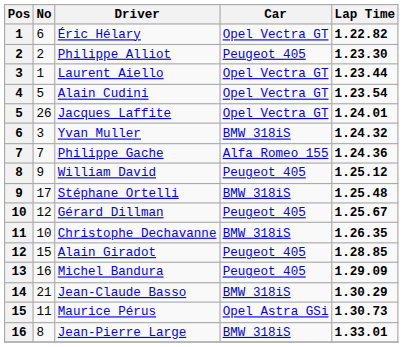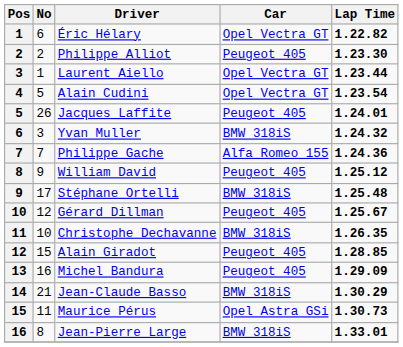 <table class="wikitable" style="font-size: 85%;">
 <tr>
 <th>Pos</th>
 <th>No</th>
 <th>Driver</th>
 <th>Car</th>
 <th>Lap Time</th>
 </tr>
 <tr>
 <th>1</th>
 <td>6</td>
 <td> <a href='#'>Éric Hélary</a></td>
 <td><a href='#'> Opel Vectra GT</a></td>
 <td><strong>1.22.82</strong></td>
 </tr>
 <tr>
 <th>2</th>
 <td>2</td>
 <td> <a href='#'>Philippe Alliot</a></td>
 <td><a href='#'>Peugeot 405</a></td>
 <td><strong>1.23.30</strong></td>
 </tr>
 <tr>
 <th>3</th>
 <td>1</td>
 <td> <a href='#'>Laurent Aiello</a></td>
 <td><a href='#'> Opel Vectra GT</a></td>
 <td><strong>1.23.44</strong></td>
 </tr>
 <tr>
 <th>4</th>
 <td>5</td>
 <td> <a href='#'>Alain Cudini</a></td>
 <td><a href='#'> Opel Vectra GT</a></td>
 <td><strong>1.23.54</strong></td>
 </tr>
 <tr>
 <th>5</th>
 <td>26</td>
 <td> <a href='#'>Jacques Laffite</a></td>
-<td><a href='#'> Opel Vectra GT</a></td>
+<td><a href='#'>Peugeot 405</a></td>
 <td><strong>1.24.01</strong></td>
 </tr>
 <tr>
 <th>6</th>
 <td>3</td>
 <td> <a href='#'>Yvan Muller</a></td>
 <td><a href='#'>BMW 318iS</a></td>
 <td><strong>1.24.32</strong></td>
 </tr>
 <tr>
 <th>7</th>
 <td>7</td>
 <td> <a href='#'>Philippe Gache</a></td>
 <td><a href='#'>Alfa Romeo 155</a></td>
 <td><strong>1.24.36</strong></td>
 </tr>
 <tr>
 <th>8</th>
 <td>9</td>
 <td> <a href='#'>William David</a></td>
 <td><a href='#'>Peugeot 405</a></td>
 <td><strong>1.25.12</strong></td>
 </tr>
 <tr>
 <th>9</th>
 <td>17</td>
 <td> <a href='#'>Stéphane Ortelli</a></td>
 <td><a href='#'>BMW 318iS</a></td>
 <td><strong>1.25.48</strong></td>
 </tr>
 <tr>
 <th>10</th>
 <td>12</td>
 <td> <a href='#'>Gérard Dillman</a></td>
 <td><a href='#'>Peugeot 405</a></td>
 <td><strong>1.25.67</strong></td>
 </tr>
 <tr>
 <th>11</th>
 <td>10</td>
 <td> <a href='#'>Christophe Dechavanne</a></td>
 <td><a href='#'>BMW 318iS</a></td>
 <td><strong>1.26.35</strong></td>
 </tr>
 <tr>
 <th>12</th>
 <td>15</td>
 <td> <a href='#'>Alain Giradot</a></td>
 <td><a href='#'>Peugeot 405</a></td>
 <td><strong>1.28.85</strong></td>
 </tr>
 <tr>
 <th>13</th>
 <td>16</td>
 <td> <a href='#'>Michel Bandura</a></td>
 <td><a href='#'>Peugeot 405</a></td>
 <td><strong>1.29.09</strong></td>
 </tr>
 <tr>
 <th>14</th>
 <td>21</td>
 <td> <a href='#'>Jean-Claude Basso</a></td>
 <td><a href='#'>BMW 318iS</a></td>
 <td><strong>1.30.29</strong></td>
 </tr>
 <tr>
 <th>15</th>
 <td>11</td>
 <td> <a href='#'>Maurice Pérus</a></td>
 <td><a href='#'>Opel Astra GSi</a></td>
 <td><strong>1.30.73</strong></td>
 </tr>
 <tr>
 <th>16</th>
 <td>8</td>
 <td> <a href='#'>Jean-Pierre Large</a></td>
 <td><a href='#'>BMW 318iS</a></td>
 <td><strong>1.33.01</strong></td>
 </tr>
 <tr>
 </tr>
 </table>
